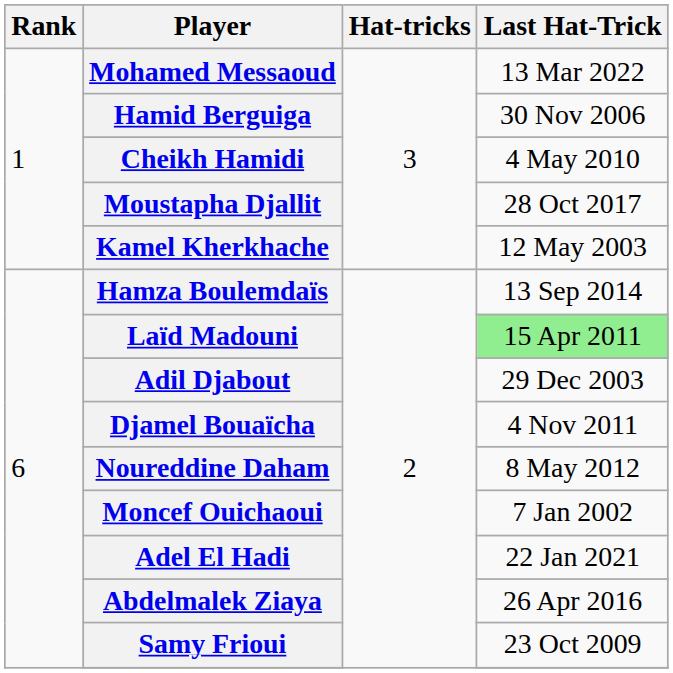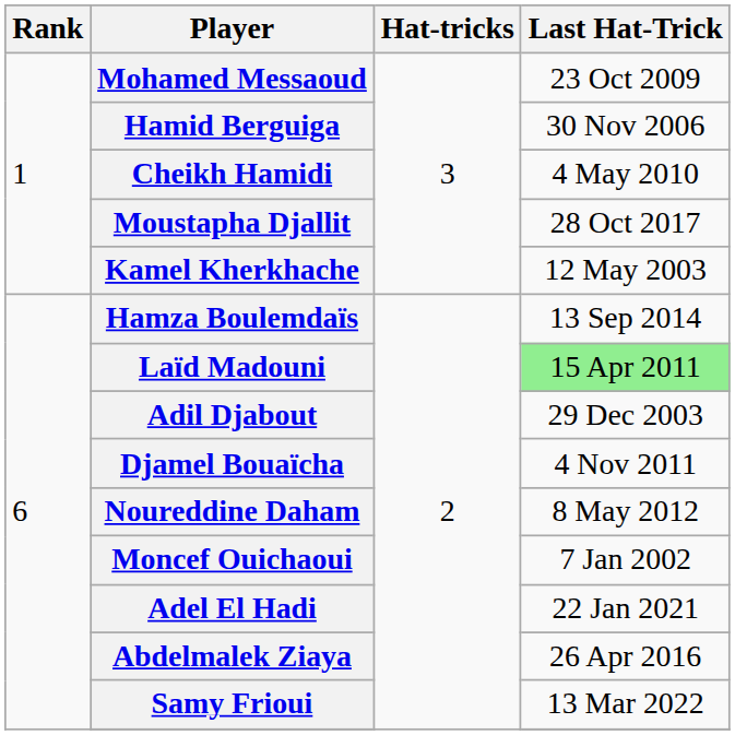 <table class="wikitable plainrowheaders">
 <tr>
 <th scope="col">Rank</th>
 <th scope="col">Player</th>
 <th scope="col">Hat-tricks</th>
 <th scope="col">Last Hat-Trick</th>
 </tr>
 <tr>
 <td rowspan="5">1</td>
 <th scope="row"> <a href='#'>Mohamed Messaoud</a></th>
 <td rowspan="5" style="text-align:center;">3</td>
-<td style="text-align:center;">13 Mar 2022</td>
+<td style="text-align:center;">23 Oct 2009</td>
 </tr>
 <tr>
 <th scope="row"> <a href='#'>Hamid Berguiga</a></th>
 <td style="text-align:center;">30 Nov 2006</td>
 </tr>
 <tr>
 <th scope="row"> <a href='#'>Cheikh Hamidi</a></th>
 <td style="text-align:center;">4 May 2010</td>
 </tr>
 <tr>
 <th scope="row"> <a href='#'>Moustapha Djallit</a></th>
 <td style="text-align:center;">28 Oct 2017</td>
 </tr>
 <tr>
 <th scope="row"> <a href='#'>Kamel Kherkhache</a></th>
 <td style="text-align:center;">12 May 2003</td>
 </tr>
 <tr>
 <td rowspan="10">6</td>
 <th style="border-top:1px solid silver" scope="row"> <a href='#'>Hamza Boulemdaïs</a></th>
 <td rowspan="10" style="text-align:center;">2</td>
 <td style="text-align:center;">13 Sep 2014</td>
 </tr>
 <tr>
 <th scope="row"> <a href='#'>Laïd Madouni</a></th>
 <td style="background: lightgreen; text-align:center;">15 Apr 2011</td>
 </tr>
 <tr>
 <th scope="row"> <a href='#'>Adil Djabout</a></th>
 <td style="text-align:center;">29 Dec 2003</td>
 </tr>
 <tr>
 <th scope="row"> <a href='#'>Djamel Bouaïcha</a></th>
 <td style="text-align:center;">4 Nov 2011</td>
 </tr>
 <tr>
 <th scope="row"> <a href='#'>Noureddine Daham</a></th>
 <td style="text-align:center;">8 May 2012</td>
 </tr>
 <tr>
 <th scope="row"> <a href='#'>Moncef Ouichaoui</a></th>
 <td style="text-align:center;">7 Jan 2002</td>
 </tr>
 <tr>
 <th scope="row"> <a href='#'>Adel El Hadi</a></th>
 <td style="text-align:center;">22 Jan 2021</td>
 </tr>
 <tr>
 <th scope="row"> <a href='#'>Abdelmalek Ziaya</a></th>
 <td style="text-align:center;">26 Apr 2016</td>
 </tr>
 <tr>
 <th scope="row"> <a href='#'>Samy Frioui</a></th>
-<td style="text-align:center;">23 Oct 2009</td>
+<td style="text-align:center;">13 Mar 2022</td>
 </tr>
 <tr>
 </tr>
 </table>
